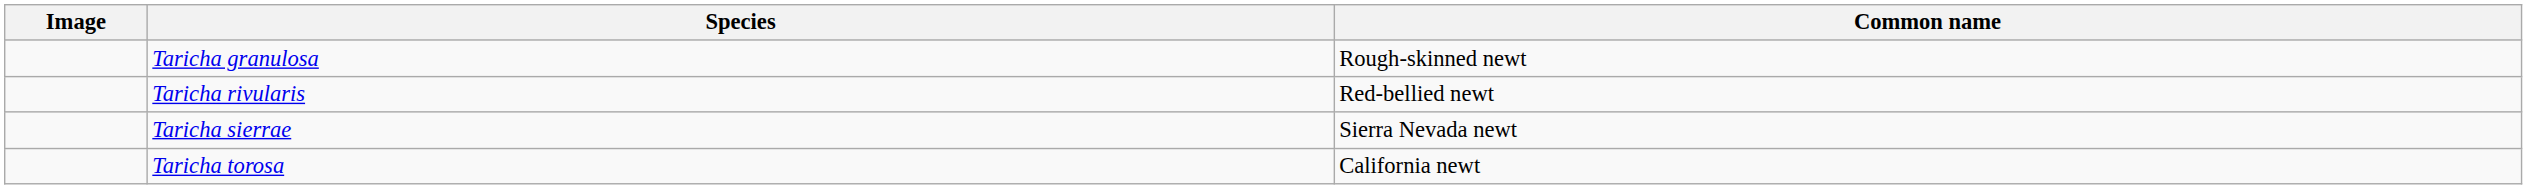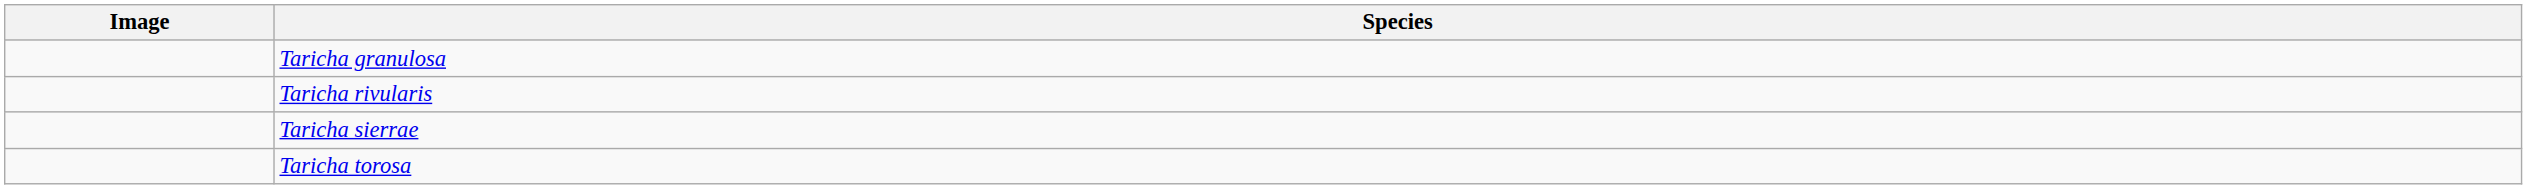 <table width=90% class="wikitable">
 <tr>
 <th width=3%>Image</th>
 <th width=25%>Species</th>
-<th width=25%>Common name</th>
 </tr>
 <tr>
 <td></td>
 <td><em><a href='#'>Taricha granulosa</a></em></td>
-<td>Rough-skinned newt</td>
 </tr>
 <tr>
 <td></td>
 <td><em><a href='#'>Taricha rivularis</a></em>  </td>
-<td>Red-bellied newt</td>
 </tr>
 <tr>
 <td></td>
 <td><em><a href='#'>Taricha sierrae</a></em>  </td>
-<td>Sierra Nevada newt</td>
 </tr>
 <tr>
 <td></td>
 <td><em><a href='#'>Taricha torosa</a></em> </td>
-<td>California newt</td>
 </tr>
 </table>
